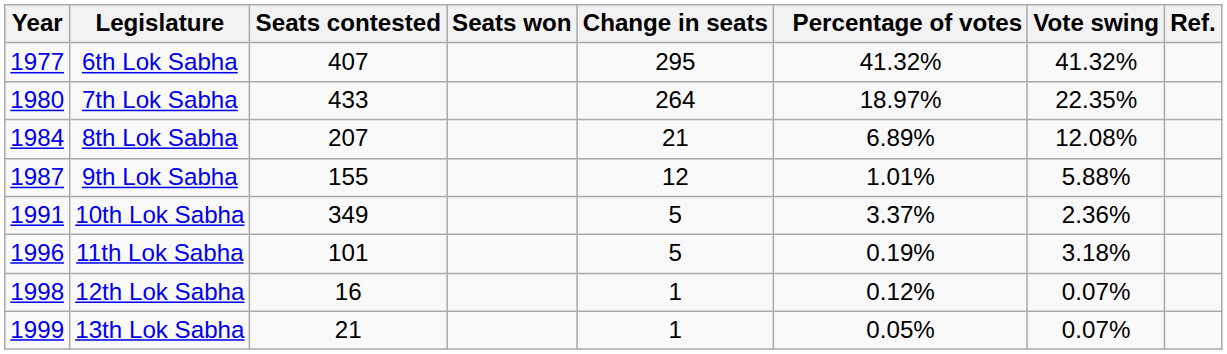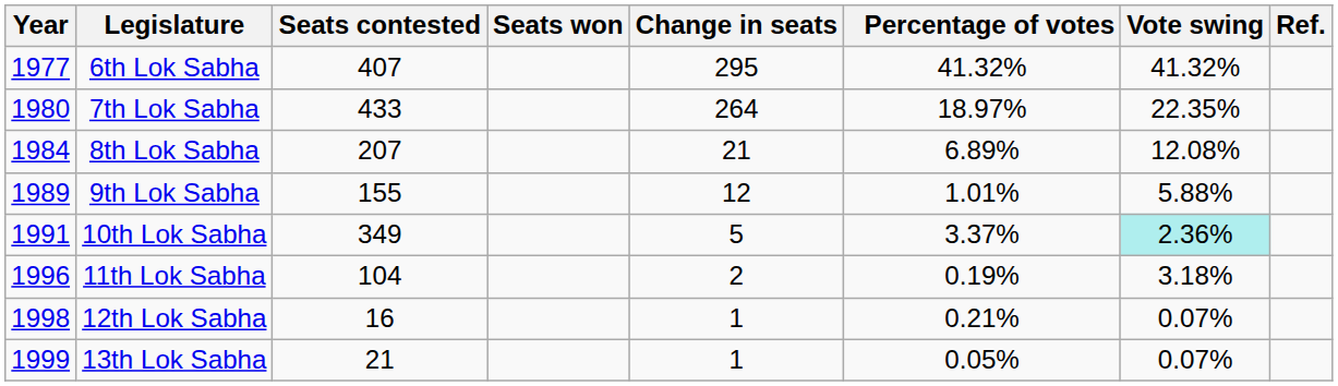 <table class="wikitable sortable" style="text-align:center;">
 <tr>
 <th>Year</th>
 <th>Legislature</th>
 <th>Seats contested</th>
 <th>Seats won</th>
 <th>Change in seats</th>
 <th>  Percentage of votes</th>
 <th>Vote swing</th>
 <th>Ref.</th>
 </tr>
 <tr>
 <td><a href='#'>1977</a></td>
 <td><a href='#'>6th Lok Sabha</a></td>
 <td>407</td>
 <td></td>
 <td> 295</td>
 <td>41.32%</td>
 <td> 41.32%</td>
 <td></td>
 </tr>
 <tr>
 <td><a href='#'>1980</a></td>
 <td><a href='#'>7th Lok Sabha</a></td>
 <td>433</td>
 <td></td>
 <td> 264</td>
 <td>18.97%</td>
 <td> 22.35%</td>
 <td></td>
 </tr>
 <tr>
 <td><a href='#'>1984</a></td>
 <td><a href='#'>8th Lok Sabha</a></td>
 <td>207</td>
 <td></td>
 <td> 21</td>
 <td>6.89%</td>
 <td> 12.08%</td>
 <td></td>
 </tr>
 <tr>
-<td><a href='#'>1987</a></td>
+<td><a href='#'>1989</a></td>
 <td><a href='#'>9th Lok Sabha</a></td>
 <td>155</td>
 <td></td>
 <td> 12</td>
 <td>1.01%</td>
 <td> 5.88%</td>
 <td></td>
 </tr>
 <tr>
 <td><a href='#'>1991</a></td>
 <td><a href='#'>10th Lok Sabha</a></td>
 <td>349</td>
 <td></td>
 <td> 5</td>
 <td>3.37%</td>
-<td> 2.36%</td>
+<td style="background: paleturquoise;"> 2.36%</td>
 <td></td>
 </tr>
 <tr>
 <td><a href='#'>1996</a></td>
 <td><a href='#'>11th Lok Sabha</a></td>
-<td>101</td>
+<td>104</td>
 <td></td>
-<td> 5</td>
+<td> 2</td>
 <td>0.19%</td>
 <td> 3.18%</td>
 <td></td>
 </tr>
 <tr>
 <td><a href='#'>1998</a></td>
 <td><a href='#'>12th Lok Sabha</a></td>
 <td>16</td>
 <td></td>
 <td> 1</td>
-<td>0.12%</td>
+<td>0.21%</td>
 <td> 0.07%</td>
 <td></td>
 </tr>
 <tr>
 <td><a href='#'>1999</a></td>
 <td><a href='#'>13th Lok Sabha</a></td>
 <td>21</td>
 <td></td>
 <td> 1</td>
 <td>0.05%</td>
 <td> 0.07%</td>
 <td></td>
 </tr>
 </table>
